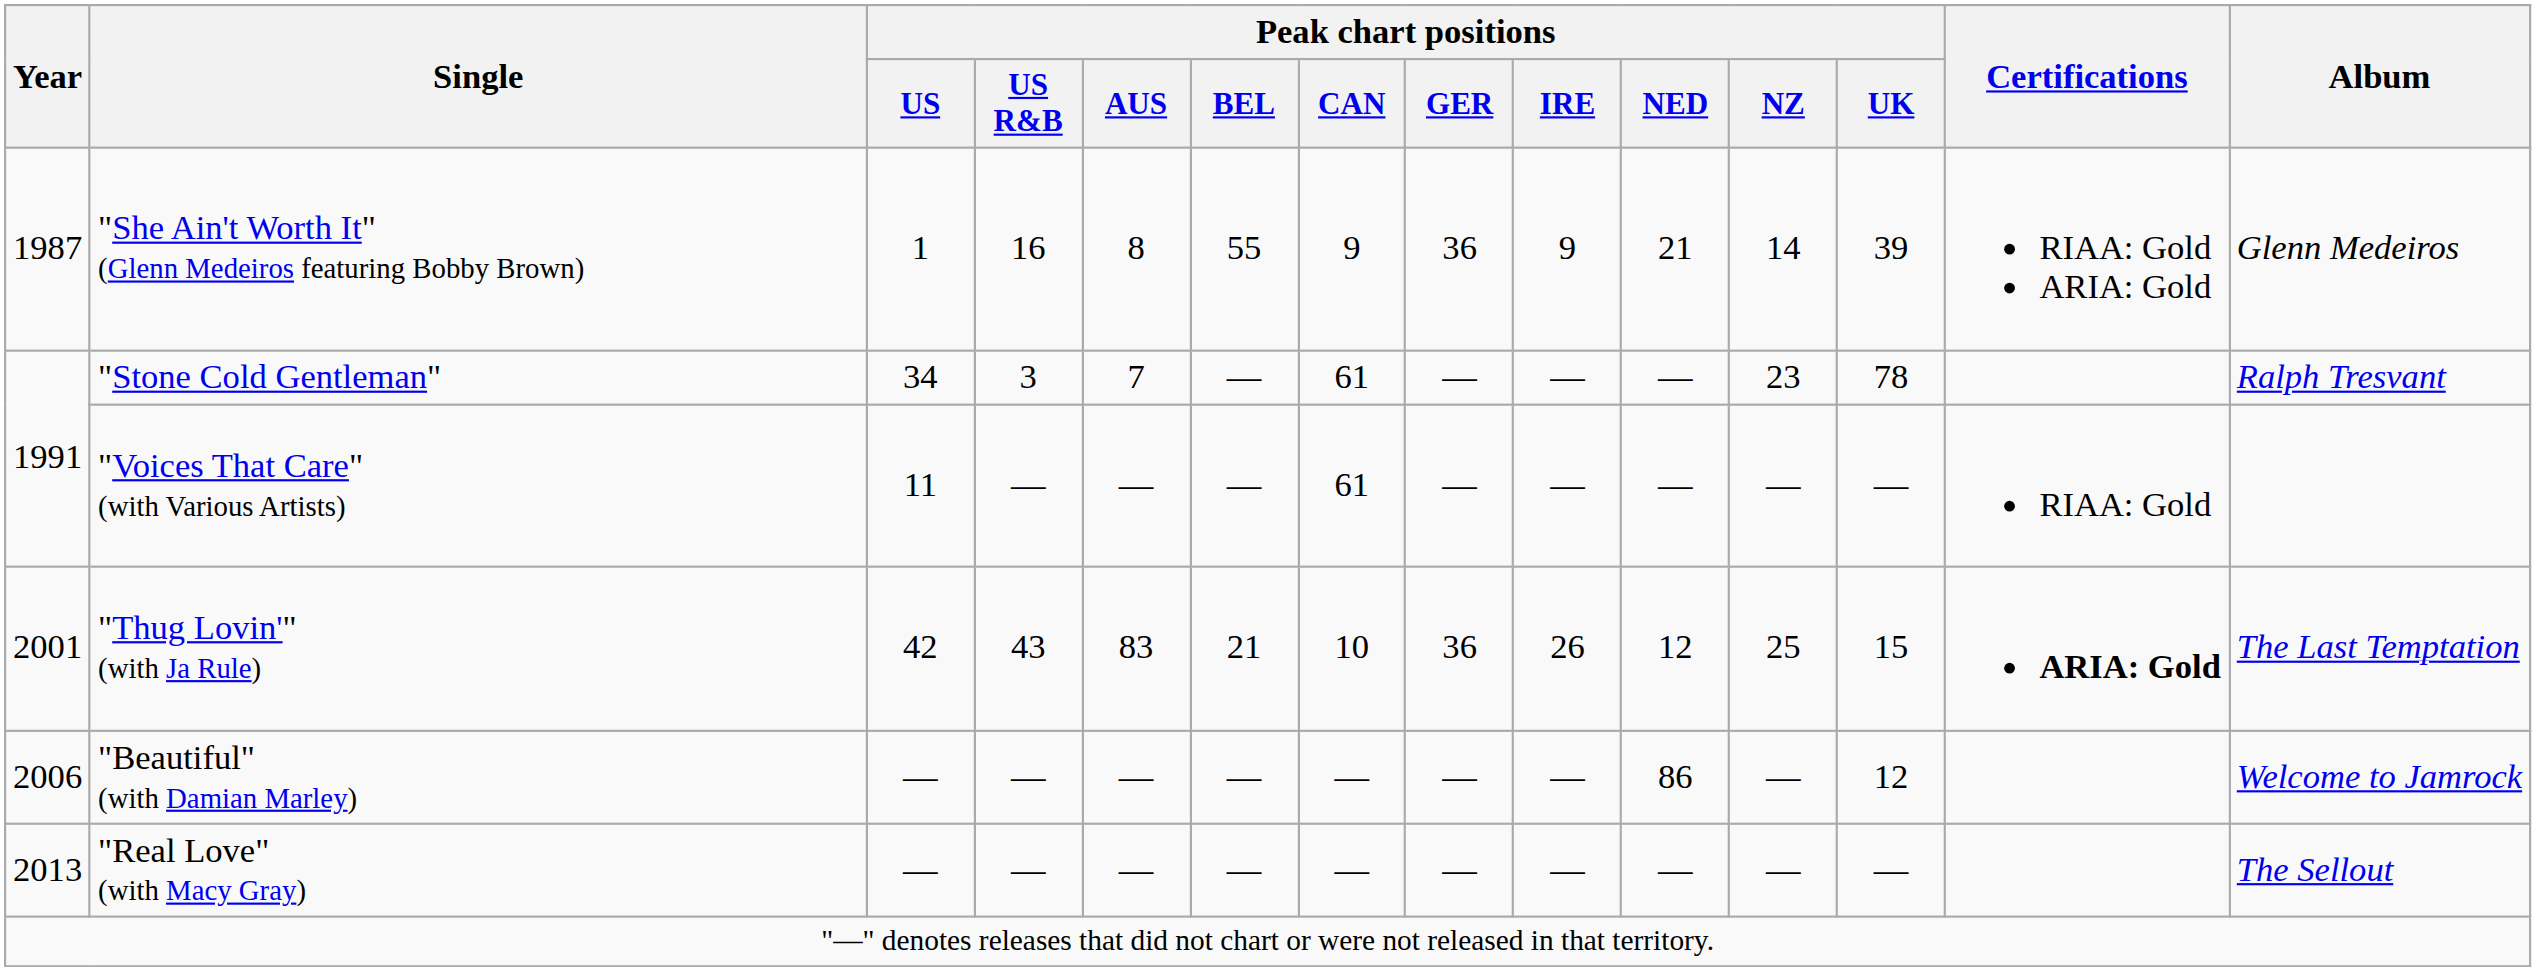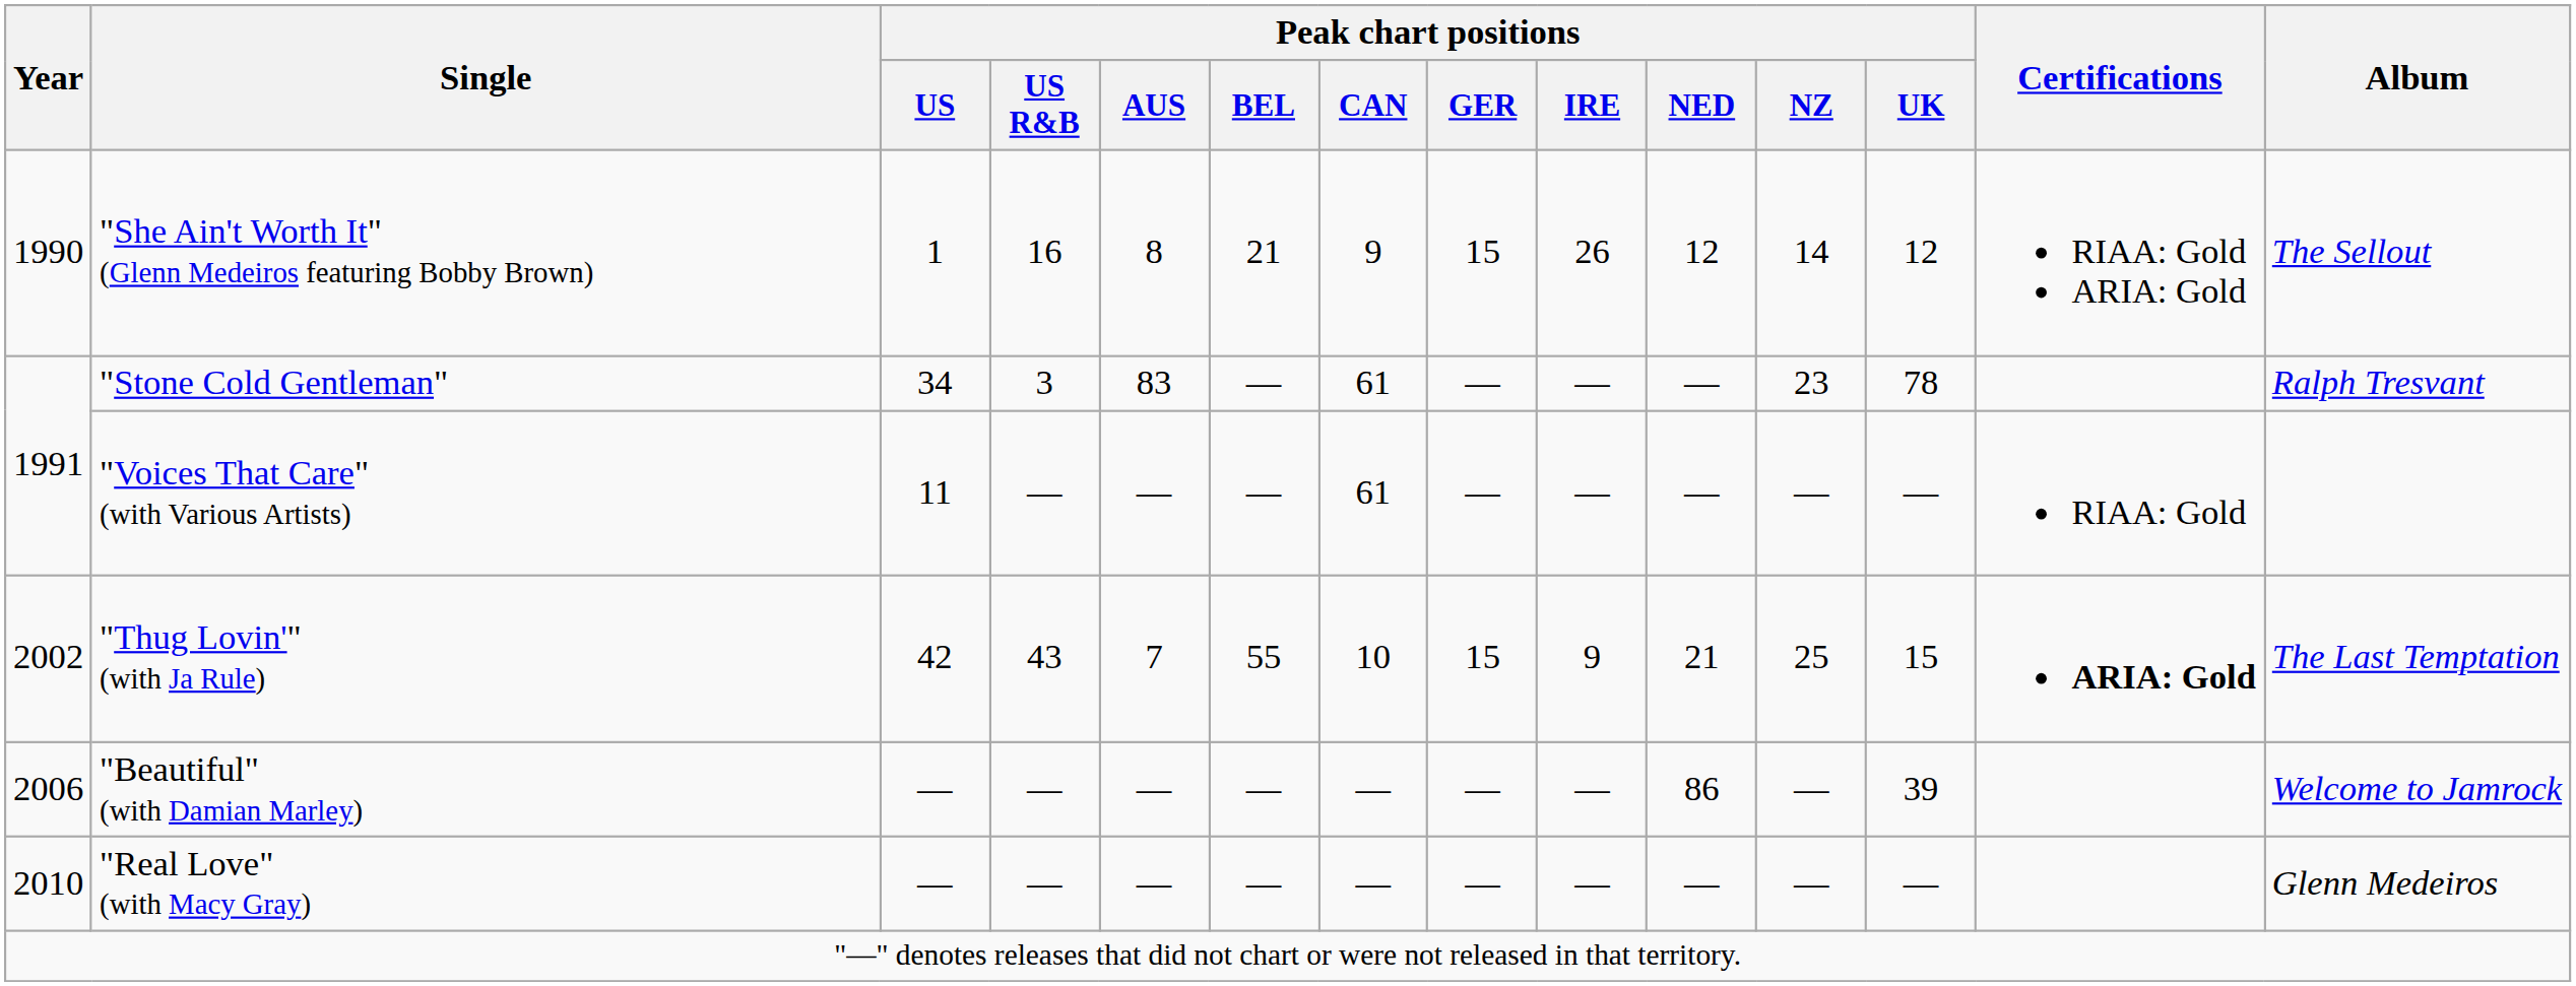 <table class="wikitable">
 <tr>
 <th rowspan="2">Year</th>
 <th rowspan="2" style="width:22em;">Single</th>
 <th colspan="10">Peak chart positions</th>
 <th rowspan="2"><a href='#'>Certifications</a></th>
 <th rowspan="2">Album</th>
 </tr>
 <tr>
 <th style="width:3em;font-size:90%;"><a href='#'>US</a><br></th>
 <th style="width:3em;font-size:90%;"><a href='#'>US<br>R&B</a><br></th>
 <th style="width:3em;font-size:90%;"><a href='#'>AUS</a><br></th>
 <th style="width:3em;font-size:90%;"><a href='#'>BEL</a><br></th>
 <th style="width:3em;font-size:90%;"><a href='#'>CAN</a><br></th>
 <th style="width:3em;font-size:90%;"><a href='#'>GER</a><br></th>
 <th style="width:3em;font-size:90%;"><a href='#'>IRE</a><br></th>
 <th style="width:3em;font-size:90%;"><a href='#'>NED</a><br></th>
 <th style="width:3em;font-size:90%;"><a href='#'>NZ</a><br></th>
 <th style="width:3em;font-size:90%;"><a href='#'>UK</a><br></th>
 </tr>
 <tr>
-<td>1987</td>
+<td>1990</td>
 <td>"<a href='#'>She Ain't Worth It</a>" <br> <small>(<a href='#'>Glenn Medeiros</a> featuring Bobby Brown)</small></td>
 <td align="center">1</td>
 <td align="center">16</td>
 <td align="center">8</td>
-<td align="center">55</td>
+<td align="center">21</td>
 <td align="center">9</td>
-<td align="center">36</td>
-<td align="center">9</td>
-<td align="center">21</td>
+<td align="center">15</td>
+<td align="center">26</td>
+<td align="center">12</td>
 <td align="center">14</td>
-<td align="center">39</td>
+<td align="center">12</td>
 <td><br><ul><li>RIAA: Gold</li><li>ARIA: Gold</li></ul></td>
-<td align="left"><em>Glenn Medeiros</em></td>
+<td align="left"><em><a href='#'>The Sellout</a></em></td>
 </tr>
 <tr>
 <td rowspan="2">1991</td>
 <td>"<a href='#'>Stone Cold Gentleman</a>"<br></td>
 <td align="center">34</td>
 <td align="center">3</td>
-<td align="center">7</td>
+<td align="center">83</td>
 <td align="center">—</td>
 <td align="center">61</td>
 <td align="center">—</td>
 <td align="center">—</td>
 <td align="center">—</td>
 <td align="center">23</td>
 <td align="center">78</td>
 <td></td>
 <td><em><a href='#'>Ralph Tresvant</a></em><br></td>
 </tr>
 <tr>
 <td>"<a href='#'>Voices That Care</a>" <br> <small>(with Various Artists)</small></td>
 <td align="center">11</td>
 <td align="center">—</td>
 <td align="center">—</td>
 <td align="center">—</td>
 <td align="center">61</td>
 <td align="center">—</td>
 <td align="center">—</td>
 <td align="center">—</td>
 <td align="center">—</td>
 <td align="center">—</td>
 <td><br><ul><li>RIAA: Gold</li></ul></td>
 <td></td>
 </tr>
 <tr>
-<td>2001</td>
+<td>2002</td>
 <td>"<a href='#'>Thug Lovin'</a>" <br> <small>(with <a href='#'>Ja Rule</a>)</small></td>
 <td align="center">42</td>
 <td align="center">43</td>
-<td align="center">83</td>
+<td align="center">7</td>
+<td align="center">55</td>
+<td align="center">10</td>
+<td align="center">15</td>
+<td align="center">9</td>
 <td align="center">21</td>
-<td align="center">10</td>
-<td align="center">36</td>
-<td align="center">26</td>
-<td align="center">12</td>
 <td align="center">25</td>
 <td align="center">15</td>
 <td><strong><br><ul><li>ARIA: Gold</li></ul></strong></td>
 <td align="left"><em><a href='#'>The Last Temptation</a></em></td>
 </tr>
 <tr>
 <td>2006</td>
 <td>"Beautiful" <br> <small>(with <a href='#'>Damian Marley</a>)</small></td>
 <td align="center">—</td>
 <td align="center">—</td>
 <td align="center">—</td>
 <td align="center">—</td>
 <td align="center">—</td>
 <td align="center">—</td>
 <td align="center">—</td>
 <td align="center">86</td>
 <td align="center">—</td>
-<td align="center">12</td>
+<td align="center">39</td>
 <td></td>
 <td align="left"><em><a href='#'>Welcome to Jamrock</a></em></td>
 </tr>
 <tr>
-<td>2013</td>
+<td>2010</td>
 <td>"Real Love" <br> <small>(with <a href='#'>Macy Gray</a>)</small></td>
 <td align="center">—</td>
 <td align="center">—</td>
 <td align="center">—</td>
 <td align="center">—</td>
 <td align="center">—</td>
 <td align="center">—</td>
 <td align="center">—</td>
 <td align="center">—</td>
 <td align="center">—</td>
 <td align="center">—</td>
 <td></td>
-<td align="left"><em><a href='#'>The Sellout</a></em></td>
+<td align="left"><em>Glenn Medeiros</em></td>
 </tr>
 <tr>
 <td colspan="15" style="text-align:center; font-size:85%">"—" denotes releases that did not chart or were not released in that territory.</td>
 </tr>
 </table>
